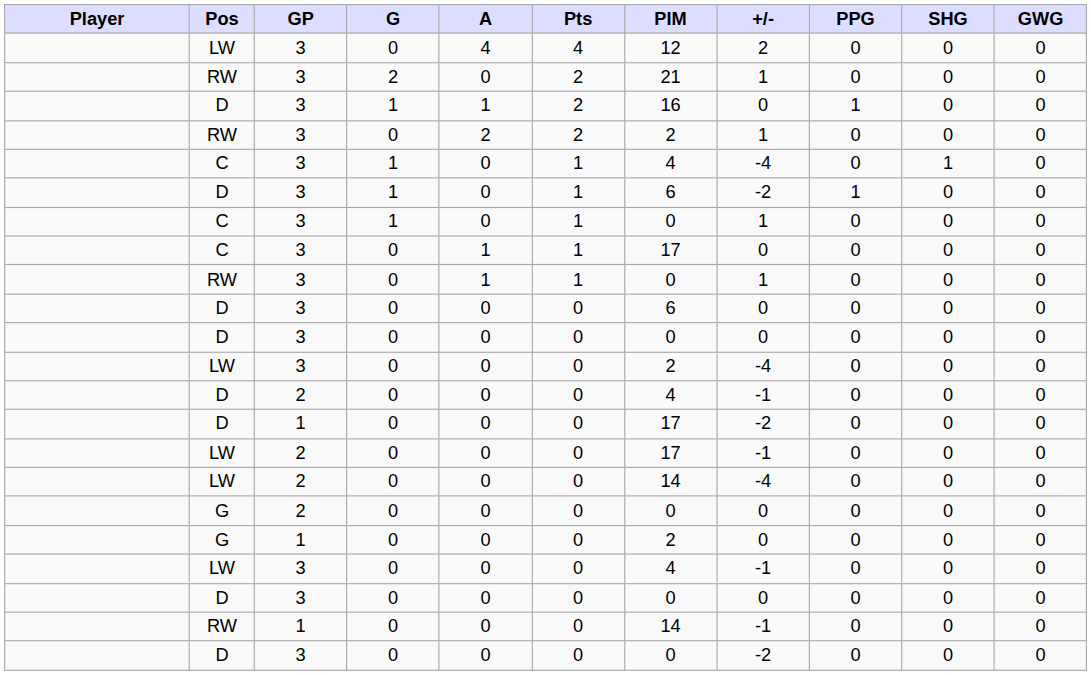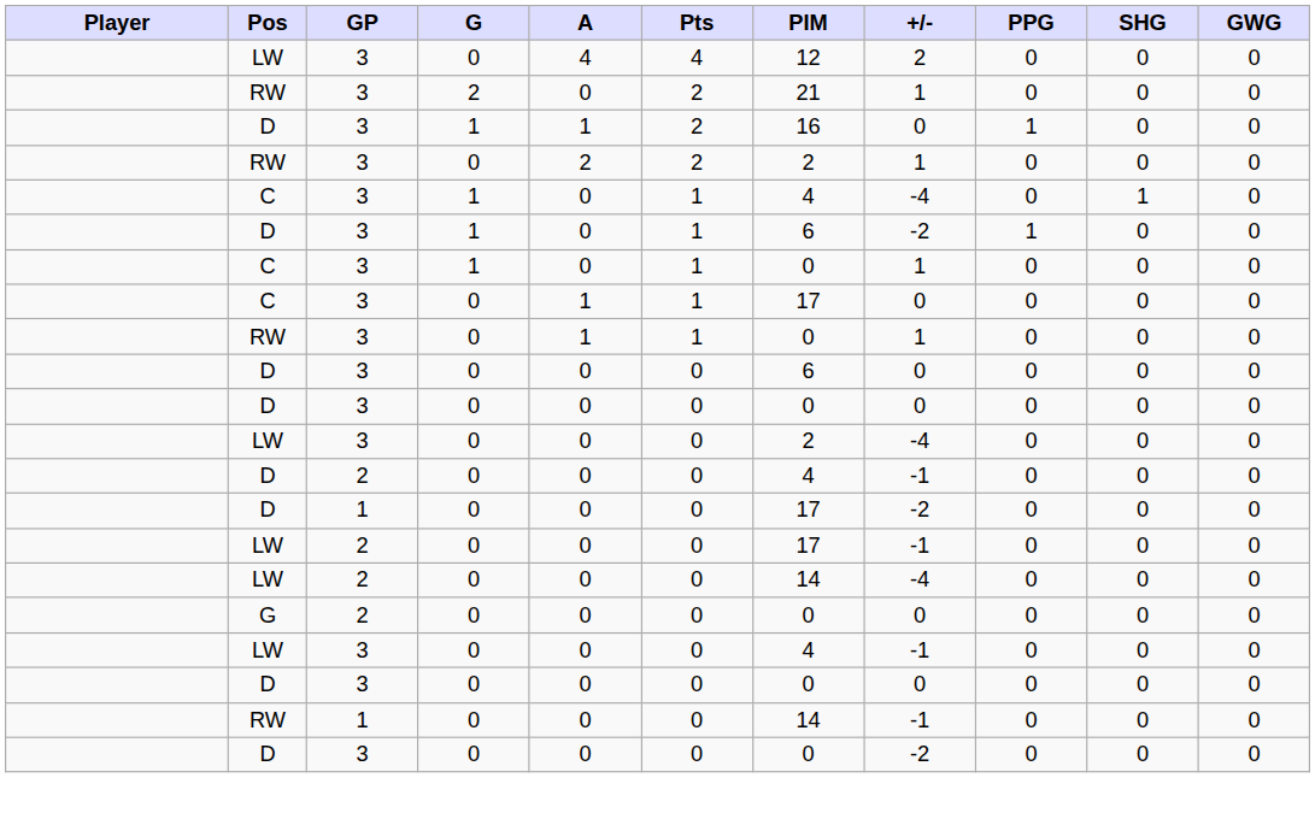 <table style="width:60%;" class="wikitable sortable">
 <tr style="text-align:center;">
 <th style="background:#ddf; width:10%;">Player</th>
 <th style="background:#ddf; width:3%;" title="Position">Pos</th>
 <th style="background:#ddf; width:5%;" title="Games played">GP</th>
 <th style="background:#ddf; width:5%;" title="Goals">G</th>
 <th style="background:#ddf; width:5%;" title="Assists">A</th>
 <th style="background:#ddf; width:5%;" title="Points">Pts</th>
 <th style="background:#ddf; width:5%;" title="Penalties in Minutes">PIM</th>
 <th style="background:#ddf; width:5%;" title="Plus/minus">+/-</th>
 <th style="background:#ddf; width:5%;" title="Power play goals">PPG</th>
 <th style="background:#ddf; width:5%;" title="Short-handed goals">SHG</th>
 <th style="background:#ddf; width:5%;" title="Game-winning goals">GWG</th>
 </tr>
 <tr style="text-align:center;">
 <td style="text-align:right;"></td>
 <td>LW</td>
 <td>3</td>
 <td>0</td>
 <td>4</td>
 <td>4</td>
 <td>12</td>
 <td>2</td>
 <td>0</td>
 <td>0</td>
 <td>0</td>
 </tr>
 <tr style="text-align:center;">
 <td style="text-align:right;"></td>
 <td>RW</td>
 <td>3</td>
 <td>2</td>
 <td>0</td>
 <td>2</td>
 <td>21</td>
 <td>1</td>
 <td>0</td>
 <td>0</td>
 <td>0</td>
 </tr>
 <tr style="text-align:center;">
 <td style="text-align:right;"></td>
 <td>D</td>
 <td>3</td>
 <td>1</td>
 <td>1</td>
 <td>2</td>
 <td>16</td>
 <td>0</td>
 <td>1</td>
 <td>0</td>
 <td>0</td>
 </tr>
 <tr style="text-align:center;">
 <td style="text-align:right;"></td>
 <td>RW</td>
 <td>3</td>
 <td>0</td>
 <td>2</td>
 <td>2</td>
 <td>2</td>
 <td>1</td>
 <td>0</td>
 <td>0</td>
 <td>0</td>
 </tr>
 <tr style="text-align:center;">
 <td style="text-align:right;"></td>
 <td>C</td>
 <td>3</td>
 <td>1</td>
 <td>0</td>
 <td>1</td>
 <td>4</td>
 <td>-4</td>
 <td>0</td>
 <td>1</td>
 <td>0</td>
 </tr>
 <tr style="text-align:center;">
 <td style="text-align:right;"></td>
 <td>D</td>
 <td>3</td>
 <td>1</td>
 <td>0</td>
 <td>1</td>
 <td>6</td>
 <td>-2</td>
 <td>1</td>
 <td>0</td>
 <td>0</td>
 </tr>
 <tr style="text-align:center;">
 <td style="text-align:right;"></td>
 <td>C</td>
 <td>3</td>
 <td>1</td>
 <td>0</td>
 <td>1</td>
 <td>0</td>
 <td>1</td>
 <td>0</td>
 <td>0</td>
 <td>0</td>
 </tr>
 <tr style="text-align:center;">
 <td style="text-align:right;"></td>
 <td>C</td>
 <td>3</td>
 <td>0</td>
 <td>1</td>
 <td>1</td>
 <td>17</td>
 <td>0</td>
 <td>0</td>
 <td>0</td>
 <td>0</td>
 </tr>
 <tr style="text-align:center;">
 <td style="text-align:right;"></td>
 <td>RW</td>
 <td>3</td>
 <td>0</td>
 <td>1</td>
 <td>1</td>
 <td>0</td>
 <td>1</td>
 <td>0</td>
 <td>0</td>
 <td>0</td>
 </tr>
 <tr style="text-align:center;">
 <td style="text-align:right;"></td>
 <td>D</td>
 <td>3</td>
 <td>0</td>
 <td>0</td>
 <td>0</td>
 <td>6</td>
 <td>0</td>
 <td>0</td>
 <td>0</td>
 <td>0</td>
 </tr>
 <tr style="text-align:center;">
 <td style="text-align:right;"></td>
 <td>D</td>
 <td>3</td>
 <td>0</td>
 <td>0</td>
 <td>0</td>
 <td>0</td>
 <td>0</td>
 <td>0</td>
 <td>0</td>
 <td>0</td>
 </tr>
 <tr style="text-align:center;">
 <td style="text-align:right;"></td>
 <td>LW</td>
 <td>3</td>
 <td>0</td>
 <td>0</td>
 <td>0</td>
 <td>2</td>
 <td>-4</td>
 <td>0</td>
 <td>0</td>
 <td>0</td>
 </tr>
 <tr style="text-align:center;">
 <td style="text-align:right;"></td>
 <td>D</td>
 <td>2</td>
 <td>0</td>
 <td>0</td>
 <td>0</td>
 <td>4</td>
 <td>-1</td>
 <td>0</td>
 <td>0</td>
 <td>0</td>
 </tr>
 <tr style="text-align:center;">
 <td style="text-align:right;"></td>
 <td>D</td>
 <td>1</td>
 <td>0</td>
 <td>0</td>
 <td>0</td>
 <td>17</td>
 <td>-2</td>
 <td>0</td>
 <td>0</td>
 <td>0</td>
 </tr>
 <tr style="text-align:center;">
 <td style="text-align:right;"></td>
 <td>LW</td>
 <td>2</td>
 <td>0</td>
 <td>0</td>
 <td>0</td>
 <td>17</td>
 <td>-1</td>
 <td>0</td>
 <td>0</td>
 <td>0</td>
 </tr>
 <tr style="text-align:center;">
 <td style="text-align:right;"></td>
 <td>LW</td>
 <td>2</td>
 <td>0</td>
 <td>0</td>
 <td>0</td>
 <td>14</td>
 <td>-4</td>
 <td>0</td>
 <td>0</td>
 <td>0</td>
 </tr>
 <tr style="text-align:center;">
 <td style="text-align:right;"></td>
 <td>G</td>
 <td>2</td>
 <td>0</td>
 <td>0</td>
 <td>0</td>
 <td>0</td>
 <td>0</td>
 <td>0</td>
 <td>0</td>
 <td>0</td>
 </tr>
 <tr style="text-align:center;">
 <td style="text-align:right;"></td>
-<td>G</td>
-<td>1</td>
-<td>0</td>
-<td>0</td>
-<td>0</td>
-<td>2</td>
-<td>0</td>
-<td>0</td>
-<td>0</td>
-<td>0</td>
-</tr>
-<tr style="text-align:center;">
-<td style="text-align:right;"></td>
 <td>LW</td>
 <td>3</td>
 <td>0</td>
 <td>0</td>
 <td>0</td>
 <td>4</td>
 <td>-1</td>
 <td>0</td>
 <td>0</td>
 <td>0</td>
 </tr>
 <tr style="text-align:center;">
 <td style="text-align:right;"></td>
 <td>D</td>
 <td>3</td>
 <td>0</td>
 <td>0</td>
 <td>0</td>
 <td>0</td>
 <td>0</td>
 <td>0</td>
 <td>0</td>
 <td>0</td>
 </tr>
 <tr style="text-align:center;">
 <td style="text-align:right;"></td>
 <td>RW</td>
 <td>1</td>
 <td>0</td>
 <td>0</td>
 <td>0</td>
 <td>14</td>
 <td>-1</td>
 <td>0</td>
 <td>0</td>
 <td>0</td>
 </tr>
 <tr style="text-align:center;">
 <td style="text-align:right;"></td>
 <td>D</td>
 <td>3</td>
 <td>0</td>
 <td>0</td>
 <td>0</td>
 <td>0</td>
 <td>-2</td>
 <td>0</td>
 <td>0</td>
 <td>0</td>
 </tr>
 </table>
